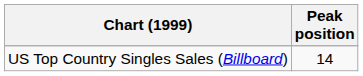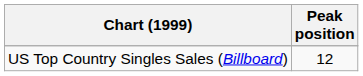 <table class="wikitable sortable">
 <tr>
 <th>Chart (1999)</th>
 <th>Peak<br>position</th>
 </tr>
 <tr>
 </tr>
 <tr>
 </tr>
 <tr>
 <td>US Top Country Singles Sales (<em><a href='#'>Billboard</a></em>)</td>
-<td align="center">14</td>
+<td align="center">12</td>
 </tr>
 </table>
